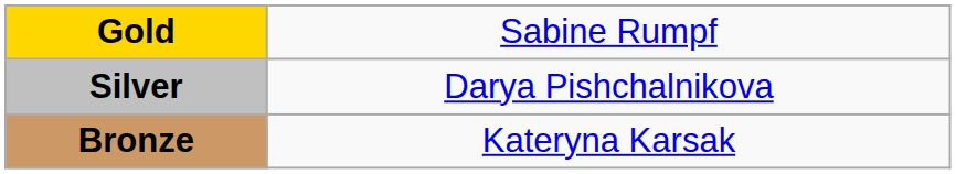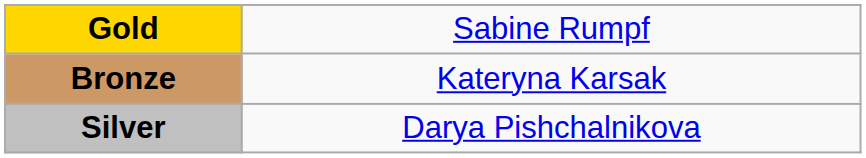 <table class="wikitable" style="text-align:center; " width="35%">
 <tr>
 <td bgcolor="gold"><strong>Gold</strong></td>
 <td><a href='#'>Sabine Rumpf</a><br>  <small><em></em></small></td>
 </tr>
 <tr>
+<td bgcolor="CC9966"><strong>Bronze</strong></td>
+<td><a href='#'>Kateryna Karsak</a><br>  <small><em></em></small></td>
+</tr>
+<tr>
 <td bgcolor="silver"><strong>Silver</strong></td>
 <td><a href='#'>Darya Pishchalnikova</a><br>  <small><em></em></small></td>
 </tr>
-<tr>
-<td bgcolor="CC9966"><strong>Bronze</strong></td>
-<td><a href='#'>Kateryna Karsak</a><br>  <small><em></em></small></td>
-</tr>
 </table>
